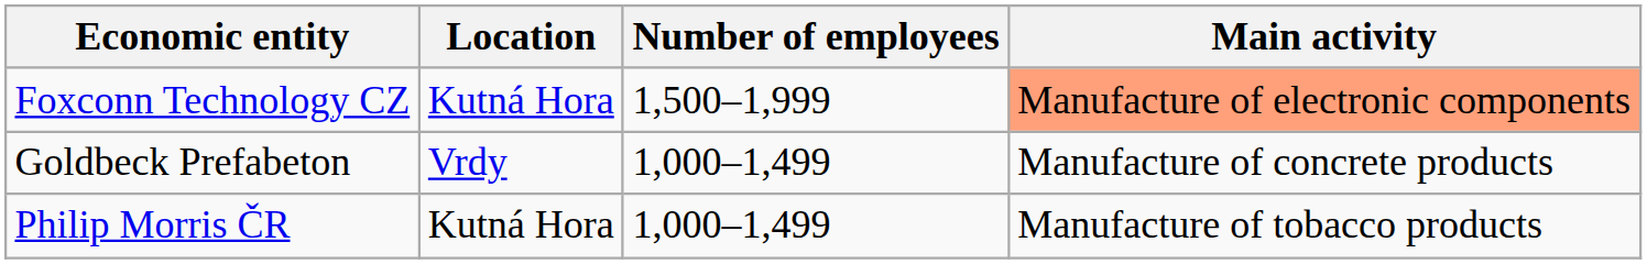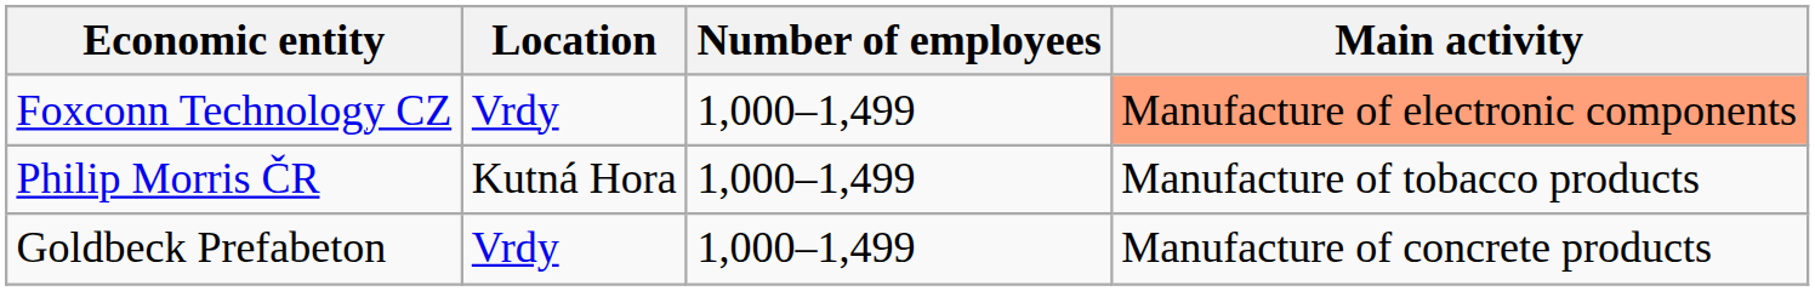 <table class="wikitable sortable">
 <tr>
 <th>Economic entity</th>
 <th>Location</th>
 <th>Number of employees</th>
 <th>Main activity</th>
 </tr>
 <tr>
 <td><a href='#'>Foxconn Technology CZ</a></td>
-<td><a href='#'>Kutná Hora</a></td>
-<td>1,500–1,999</td>
+<td><a href='#'>Vrdy</a></td>
+<td>1,000–1,499</td>
 <td style="background: lightsalmon;">Manufacture of electronic components</td>
+</tr>
+<tr>
+<td><a href='#'>Philip Morris ČR</a></td>
+<td>Kutná Hora</td>
+<td>1,000–1,499</td>
+<td>Manufacture of tobacco products</td>
 </tr>
 <tr>
 <td>Goldbeck Prefabeton</td>
 <td><a href='#'>Vrdy</a></td>
 <td>1,000–1,499</td>
 <td>Manufacture of concrete products</td>
 </tr>
-<tr>
-<td><a href='#'>Philip Morris ČR</a></td>
-<td>Kutná Hora</td>
-<td>1,000–1,499</td>
-<td>Manufacture of tobacco products</td>
-</tr>
 </table>
